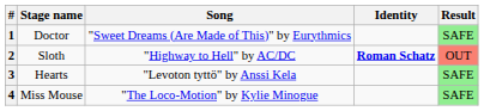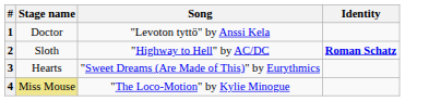 <table class="wikitable plainrowheaders" style="text-align: center;">
 <tr>
 <th>#</th>
 <th>Stage name</th>
 <th>Song</th>
 <th>Identity</th>
-<th>Result</th>
 </tr>
 <tr>
 <th>1</th>
 <td>Doctor</td>
-<td>"<a href='#'>Sweet Dreams (Are Made of This)</a>" by <a href='#'>Eurythmics</a></td>
+<td>"Levoton tyttö" by <a href='#'>Anssi Kela</a></td>
 <td></td>
-<td bgcolor=lightgreen>SAFE</td>
 </tr>
 <tr>
 <th>2</th>
 <td>Sloth</td>
 <td>"<a href='#'>Highway to Hell</a>" by <a href='#'>AC/DC</a></td>
 <td><strong><a href='#'>Roman Schatz</a></strong></td>
-<td bgcolor=salmon>OUT</td>
 </tr>
 <tr>
 <th>3</th>
 <td>Hearts</td>
-<td>"Levoton tyttö" by <a href='#'>Anssi Kela</a></td>
+<td>"<a href='#'>Sweet Dreams (Are Made of This)</a>" by <a href='#'>Eurythmics</a></td>
 <td></td>
-<td bgcolor=lightgreen>SAFE</td>
 </tr>
 <tr>
 <th>4</th>
-<td>Miss Mouse</td>
+<td style="background: khaki;">Miss Mouse</td>
 <td>"<a href='#'>The Loco-Motion</a>" by <a href='#'>Kylie Minogue</a></td>
 <td></td>
-<td bgcolor=lightgreen>SAFE</td>
 </tr>
 </table>
